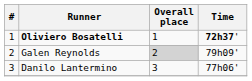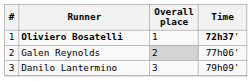 <table class="wikitable" style="font-size:95%;width:320px;">
 <tr>
 <th width=6%>#</th>
 <th width=54%>Runner</th>
 <th width=20%>Overall place</th>
 <th width=20%>Time</th>
 </tr>
 <tr>
 <td align=center>1</td>
 <td> <strong>Oliviero Bosatelli</strong></td>
 <td>1</td>
 <td align=center><strong>72h37</strong>'</td>
 </tr>
 <tr>
 <td align=center>2</td>
 <td> Galen Reynolds</td>
 <td style="background: lightgrey;">2</td>
-<td align=center>79h09'</td>
+<td align=center>77h06'</td>
 </tr>
 <tr>
 <td align=center>3</td>
 <td> Danilo Lantermino</td>
 <td>3</td>
-<td align=center>77h06'</td>
+<td align=center>79h09'</td>
 </tr>
 <tr>
 </tr>
 </table>
